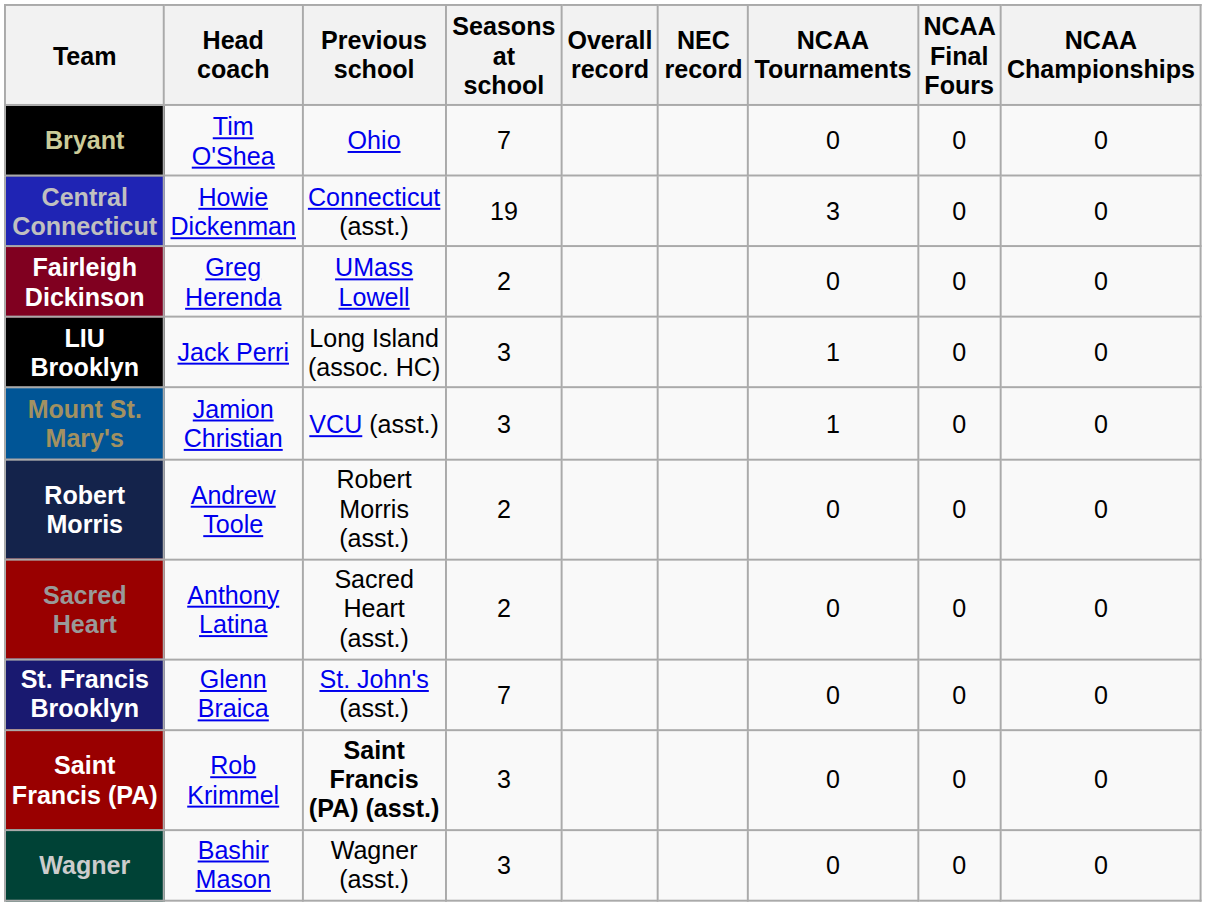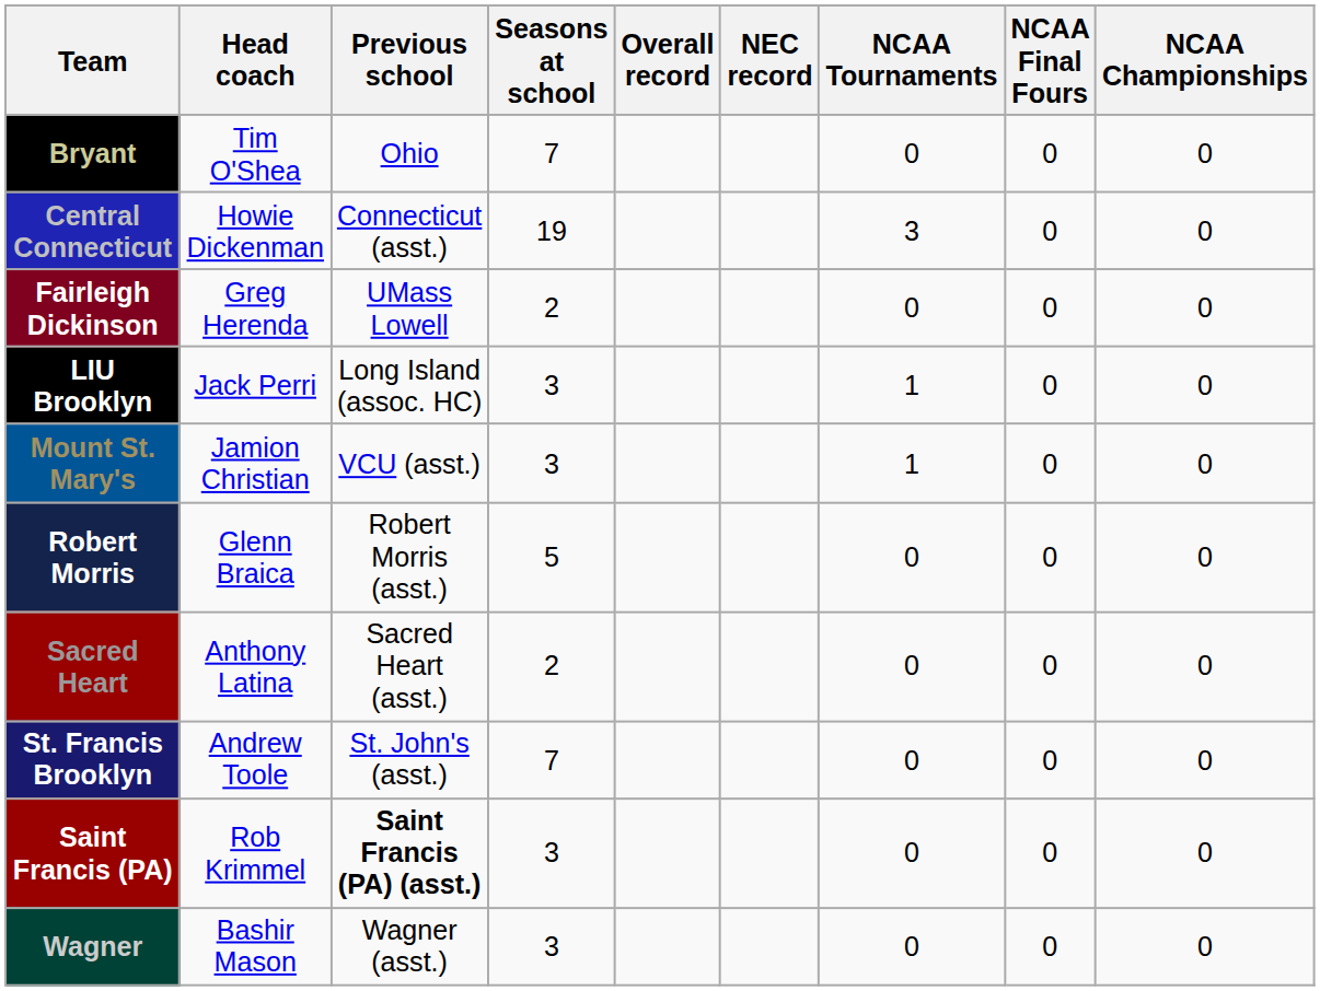 <table class="wikitable sortable" style="text-align: center;font-size:80%;">
 <tr>
 <th width="110">Team</th>
 <th>Head coach</th>
 <th>Previous school</th>
 <th>Seasons at school</th>
 <th>Overall record</th>
 <th>NEC record</th>
 <th>NCAA Tournaments</th>
 <th>NCAA Final Fours</th>
 <th>NCAA Championships</th>
 </tr>
 <tr>
 <th style="background:#000000; color:#CCCC99;">Bryant</th>
 <td><a href='#'>Tim O'Shea</a></td>
 <td><a href='#'>Ohio</a></td>
 <td>7</td>
 <td></td>
 <td></td>
 <td>0</td>
 <td>0</td>
 <td>0</td>
 </tr>
 <tr>
 <th style="background:#1F24B4; color:#C0C0C0;">Central Connecticut</th>
 <td><a href='#'>Howie Dickenman</a></td>
 <td><a href='#'>Connecticut</a> (asst.)</td>
 <td>19</td>
 <td></td>
 <td></td>
 <td>3</td>
 <td>0</td>
 <td>0</td>
 </tr>
 <tr>
 <th style="background:#800020; color:#FFFFFF;">Fairleigh Dickinson</th>
 <td><a href='#'>Greg Herenda</a></td>
 <td><a href='#'>UMass Lowell</a></td>
 <td>2</td>
 <td></td>
 <td></td>
 <td>0</td>
 <td>0</td>
 <td>0</td>
 </tr>
 <tr>
 <th style="background:#000000; color:#FFFFFF;">LIU Brooklyn</th>
 <td><a href='#'>Jack Perri</a></td>
 <td>Long Island (assoc. HC)</td>
 <td>3</td>
 <td></td>
 <td></td>
 <td>1</td>
 <td>0</td>
 <td>0</td>
 </tr>
 <tr>
 <th style="background:#005596; color:#A29161;">Mount St. Mary's</th>
 <td><a href='#'>Jamion Christian</a></td>
 <td><a href='#'>VCU</a> (asst.)</td>
 <td>3</td>
 <td></td>
 <td></td>
 <td>1</td>
 <td>0</td>
 <td>0</td>
 </tr>
 <tr>
 <th style="background:#14234B; color:#FFFFFF;">Robert Morris</th>
-<td><a href='#'>Andrew Toole</a></td>
+<td><a href='#'>Glenn Braica</a></td>
 <td>Robert Morris (asst.)</td>
-<td>2</td>
+<td>5</td>
 <td></td>
 <td></td>
 <td>0</td>
 <td>0</td>
 <td>0</td>
 </tr>
 <tr>
 <th style="background:#990000; color:#999999;">Sacred Heart</th>
 <td><a href='#'>Anthony Latina</a></td>
 <td>Sacred Heart (asst.)</td>
 <td>2</td>
 <td></td>
 <td></td>
 <td>0</td>
 <td>0</td>
 <td>0</td>
 </tr>
 <tr>
 <th style="background:#191970; color:#FFFFFF;">St. Francis Brooklyn</th>
-<td><a href='#'>Glenn Braica</a></td>
+<td><a href='#'>Andrew Toole</a></td>
 <td><a href='#'>St. John's</a> (asst.)</td>
 <td>7</td>
 <td></td>
 <td></td>
 <td>0</td>
 <td>0</td>
 <td>0</td>
 </tr>
 <tr>
 <th style="background:#990000; color:#FFFFFF;">Saint Francis (PA)</th>
 <td><a href='#'>Rob Krimmel</a></td>
 <td><strong>Saint Francis (PA) (asst.)</strong></td>
 <td>3</td>
 <td></td>
 <td></td>
 <td>0</td>
 <td>0</td>
 <td>0</td>
 </tr>
 <tr>
 <th style="background:#004236; color:#CCCCCC;">Wagner</th>
 <td><a href='#'>Bashir Mason</a></td>
 <td>Wagner (asst.)</td>
 <td>3</td>
 <td></td>
 <td></td>
 <td>0</td>
 <td>0</td>
 <td>0</td>
 </tr>
 </table>
